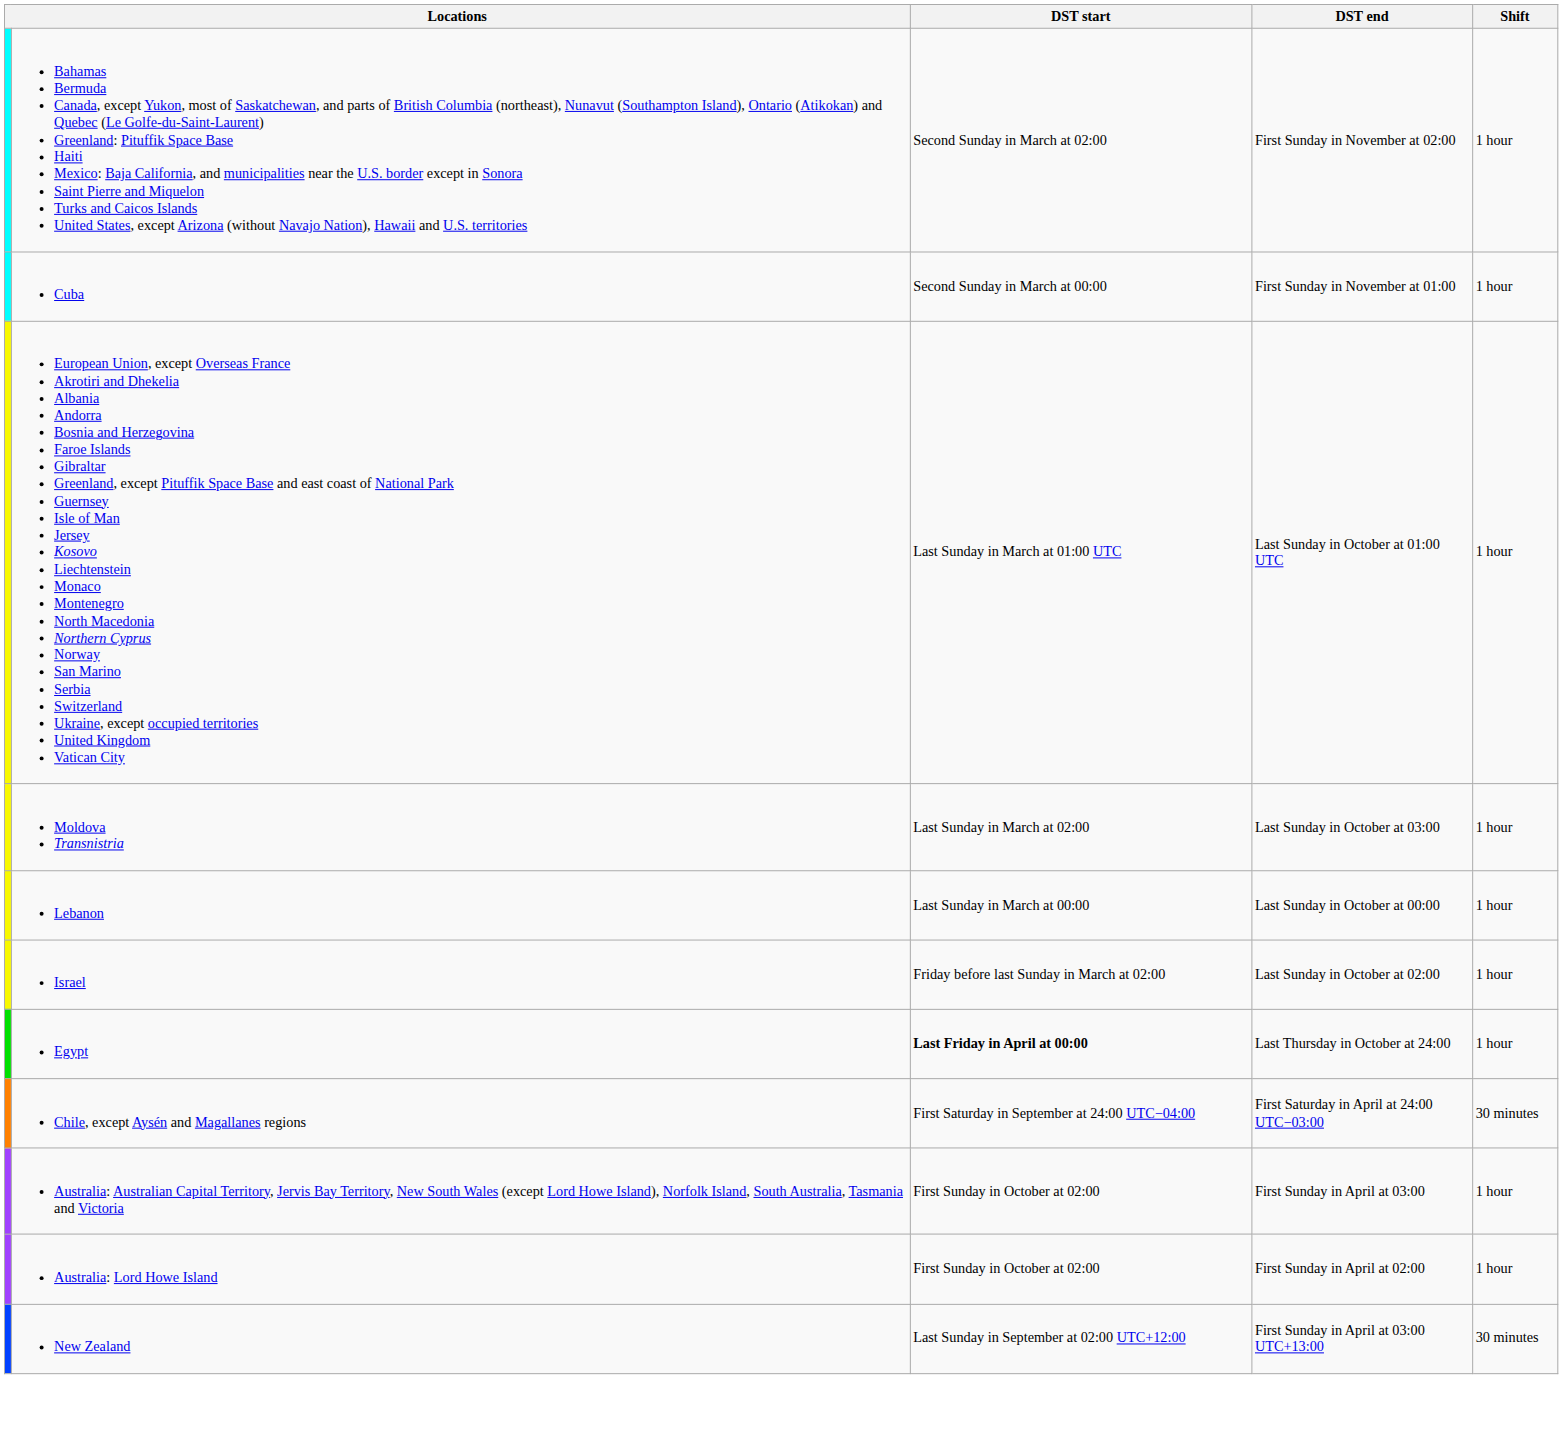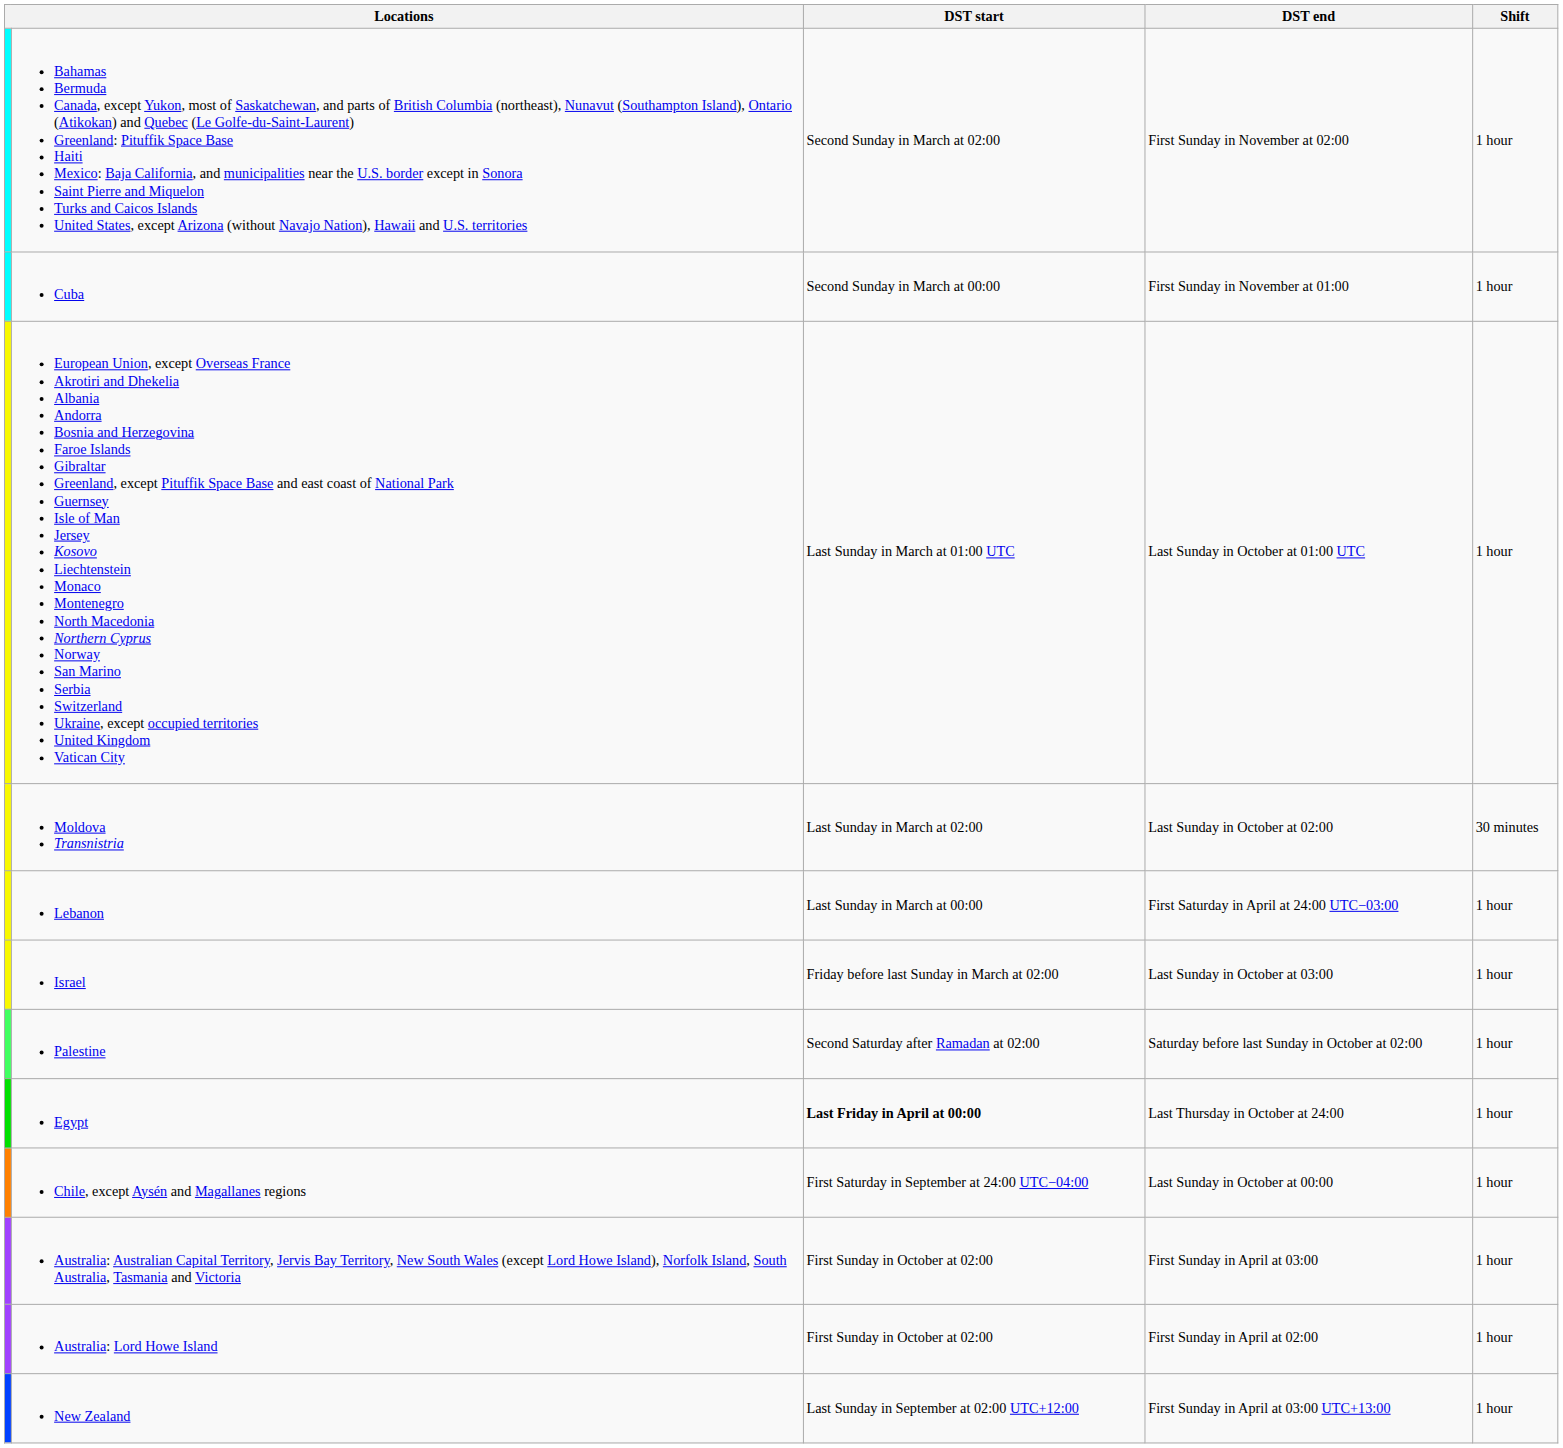 <table class="wikitable sortable" style="font-size:90%; line-height:1.2">
 <tr>
 <th colspan=2 style=min-width:10em>Locations</th>
 <th>DST start</th>
 <th>DST end</th>
 <th>Shift</th>
 </tr>
 <tr>
 <td style=background:#00FFFF></td>
 <td><div><br><ul><li><a href='#'>Bahamas</a></li><li><a href='#'>Bermuda</a></li><li><a href='#'>Canada</a>, except <a href='#'>Yukon</a>, most of <a href='#'>Saskatchewan</a>, and parts of <a href='#'>British Columbia</a> (northeast), <a href='#'>Nunavut</a> (<a href='#'>Southampton Island</a>), <a href='#'>Ontario</a> (<a href='#'>Atikokan</a>) and <a href='#'>Quebec</a> (<a href='#'>Le Golfe-du-Saint-Laurent</a>)</li><li><a href='#'>Greenland</a>: <a href='#'>Pituffik Space Base</a></li><li><a href='#'>Haiti</a></li><li><a href='#'>Mexico</a>: <a href='#'>Baja California</a>, and <a href='#'>municipalities</a> near the <a href='#'>U.S. border</a> except in <a href='#'>Sonora</a></li><li><a href='#'>Saint Pierre and Miquelon</a></li><li><a href='#'>Turks and Caicos Islands</a></li><li><a href='#'>United States</a>, except <a href='#'>Arizona</a> (without <a href='#'>Navajo Nation</a>), <a href='#'>Hawaii</a> and <a href='#'>U.S. territories</a></li></ul></div></td>
 <td data-sort-value=030805>Second Sunday in March at 02:00</td>
 <td data-sort-value=110104>First Sunday in November at 02:00</td>
 <td data-sort-value=1>1 hour</td>
 </tr>
 <tr>
 <td style=background:#00FFFF></td>
 <td><br><ul><li><a href='#'>Cuba</a></li></ul></td>
 <td data-sort-value=030805>Second Sunday in March at 00:00</td>
 <td data-sort-value=110105>First Sunday in November at 01:00</td>
 <td data-sort-value=1>1 hour</td>
 </tr>
 <tr>
 <td style=background:#F8F800></td>
 <td><div><br><ul><li><a href='#'>European Union</a>, except <a href='#'>Overseas France</a></li><li><a href='#'>Akrotiri and Dhekelia</a></li><li><a href='#'>Albania</a></li><li><a href='#'>Andorra</a></li><li><a href='#'>Bosnia and Herzegovina</a></li><li><a href='#'>Faroe Islands</a></li><li><a href='#'>Gibraltar</a></li><li><a href='#'>Greenland</a>, except <a href='#'>Pituffik Space Base</a> and east coast of <a href='#'>National Park</a></li><li><a href='#'>Guernsey</a></li><li><a href='#'>Isle of Man</a></li><li><a href='#'>Jersey</a></li><li><em><a href='#'>Kosovo</a></em></li><li><a href='#'>Liechtenstein</a></li><li><a href='#'>Monaco</a></li><li><a href='#'>Montenegro</a></li><li><a href='#'>North Macedonia</a></li><li><em><a href='#'>Northern Cyprus</a></em></li><li><a href='#'>Norway</a></li><li><a href='#'>San Marino</a></li><li><a href='#'>Serbia</a></li><li><a href='#'>Switzerland</a></li><li><a href='#'>Ukraine</a>, except <a href='#'>occupied territories</a></li><li><a href='#'>United Kingdom</a></li><li><a href='#'>Vatican City</a></li></ul></div></td>
 <td data-sort-value=032501>Last Sunday in March at 01:00 <a href='#'>UTC</a></td>
 <td data-sort-value=102501>Last Sunday in October at 01:00 <a href='#'>UTC</a></td>
 <td data-sort-value=1>1 hour</td>
 </tr>
 <tr>
 <td style=background:#F8F800></td>
 <td><div><br><ul><li><a href='#'>Moldova</a></li><li><em><a href='#'>Transnistria</a></em></li></ul></div></td>
 <td data-sort-value=032500>Last Sunday in March at 02:00</td>
-<td data-sort-value=102500>Last Sunday in October at 03:00</td>
-<td data-sort-value=1>1 hour</td>
+<td data-sort-value=102423>Last Sunday in October at 02:00</td>
+<td style=width:5.5em data-sort-value=0.5>30 minutes</td>
 </tr>
 <tr>
 <td style=background:#F8F800></td>
 <td><br><ul><li><a href='#'>Lebanon</a></li></ul></td>
 <td data-sort-value=032422>Last Sunday in March at 00:00</td>
-<td data-sort-value=102421>Last Sunday in October at 00:00</td>
+<td data-sort-value=040203>First Saturday in April at 24:00 <a href='#'>UTC−03:00</a></td>
 <td data-sort-value=1>1 hour</td>
 </tr>
 <tr>
 <td style=background:#F8F800></td>
 <td><br><ul><li><a href='#'>Israel</a></li></ul></td>
 <td data-sort-value=032300>Friday before last Sunday in March at 02:00</td>
-<td data-sort-value=102423>Last Sunday in October at 02:00</td>
+<td data-sort-value=102500>Last Sunday in October at 03:00</td>
+<td data-sort-value=1>1 hour</td>
+</tr>
+<tr>
+<td style=background:#40FF60></td>
+<td><br><ul><li><a href='#'>Palestine</a></li></ul></td>
+<td data-sort-value=041200>Second Saturday after <a href='#'>Ramadan</a> at 02:00</td>
+<td style=width:22.5em data-sort-value=102323>Saturday before last Sunday in October at 02:00</td>
 <td data-sort-value=1>1 hour</td>
 </tr>
 <tr>
 <td style=background:#00E000></td>
 <td><br><ul><li><a href='#'>Egypt</a></li></ul></td>
 <td data-sort-value=042322><strong>Last Friday in April at 00:00</strong></td>
 <td data-sort-value=102521>Last Thursday in October at 24:00</td>
 <td data-sort-value=1>1 hour</td>
 </tr>
 <tr>
 <td style=background:#FF8000></td>
 <td><br><ul><li><a href='#'>Chile</a>, except <a href='#'>Aysén</a> and <a href='#'>Magallanes</a> regions</li></ul></td>
 <td style=width:23.5em data-sort-value=090204>First Saturday in September at 24:00 <a href='#'>UTC−04:00</a></td>
-<td data-sort-value=040203>First Saturday in April at 24:00 <a href='#'>UTC−03:00</a></td>
-<td style=width:5.5em data-sort-value=0.5>30 minutes</td>
+<td data-sort-value=102421>Last Sunday in October at 00:00</td>
+<td data-sort-value=1>1 hour</td>
 </tr>
 <tr>
 <td style=background:#A040FF></td>
 <td><br><ul><li><a href='#'>Australia</a>: <a href='#'>Australian Capital Territory</a>, <a href='#'>Jervis Bay Territory</a>, <a href='#'>New South Wales</a> (except <a href='#'>Lord Howe Island</a>), <a href='#'>Norfolk Island</a>, <a href='#'>South Australia</a>, <a href='#'>Tasmania</a> and <a href='#'>Victoria</a></li></ul></td>
 <td data-sort-value=093015>First Sunday in October at 02:00</td>
 <td data-sort-value=033115>First Sunday in April at 03:00</td>
 <td data-sort-value=1>1 hour</td>
 </tr>
 <tr>
 <td style=background:#A040FF></td>
 <td><br><ul><li><a href='#'>Australia</a>: <a href='#'>Lord Howe Island</a></li></ul></td>
 <td data-sort-value=093015.5>First Sunday in October at 02:00</td>
 <td data-sort-value=033115>First Sunday in April at 02:00</td>
 <td data-sort-value=1>1 hour</td>
 </tr>
 <tr>
 <td style=background:#0040FF></td>
 <td><br><ul><li><a href='#'>New Zealand</a></li></ul></td>
 <td data-sort-value=092314>Last Sunday in September at 02:00 <a href='#'>UTC+12:00</a></td>
 <td data-sort-value=033114>First Sunday in April at 03:00 <a href='#'>UTC+13:00</a></td>
-<td style=width:5.5em data-sort-value=0.5>30 minutes</td>
+<td data-sort-value=1>1 hour</td>
 </tr>
 </table>
